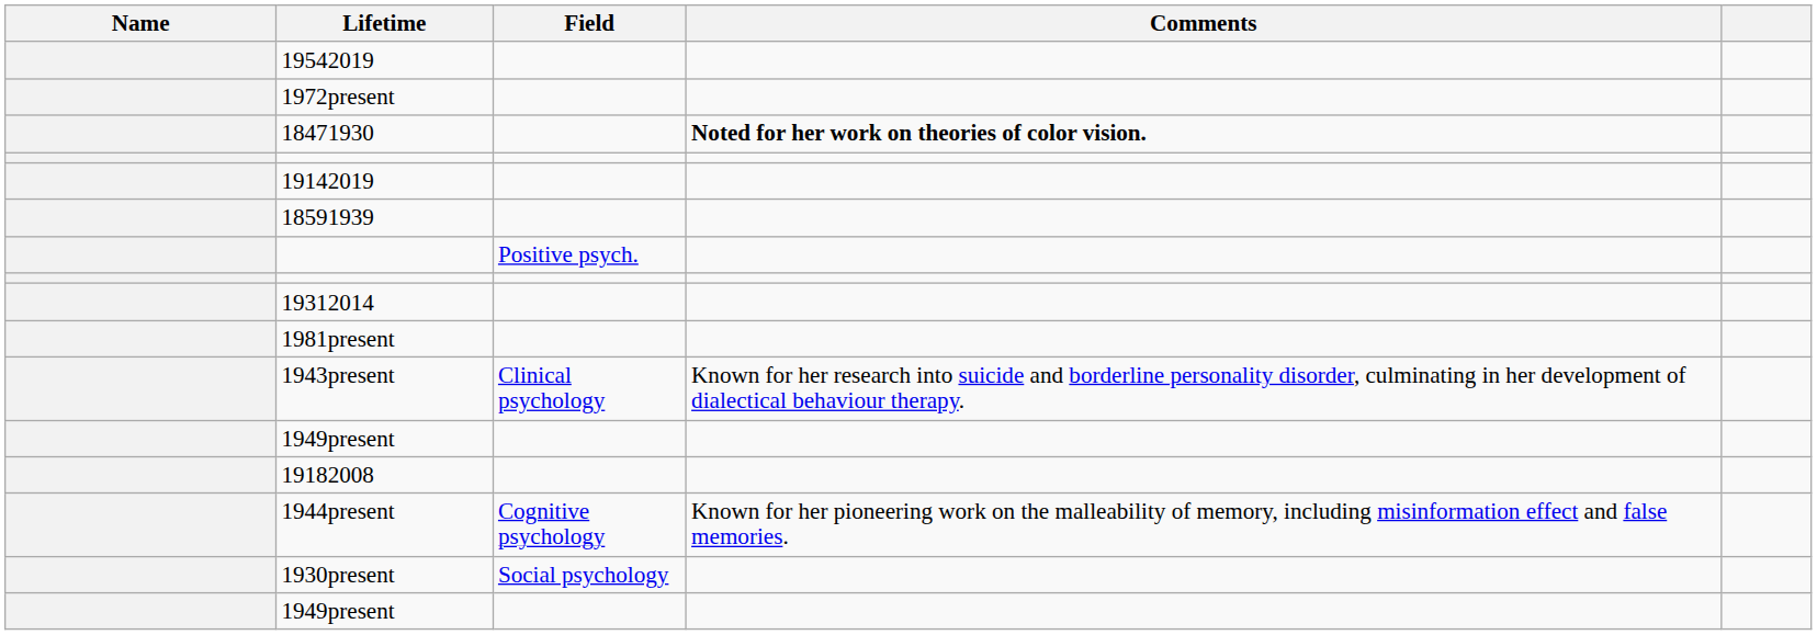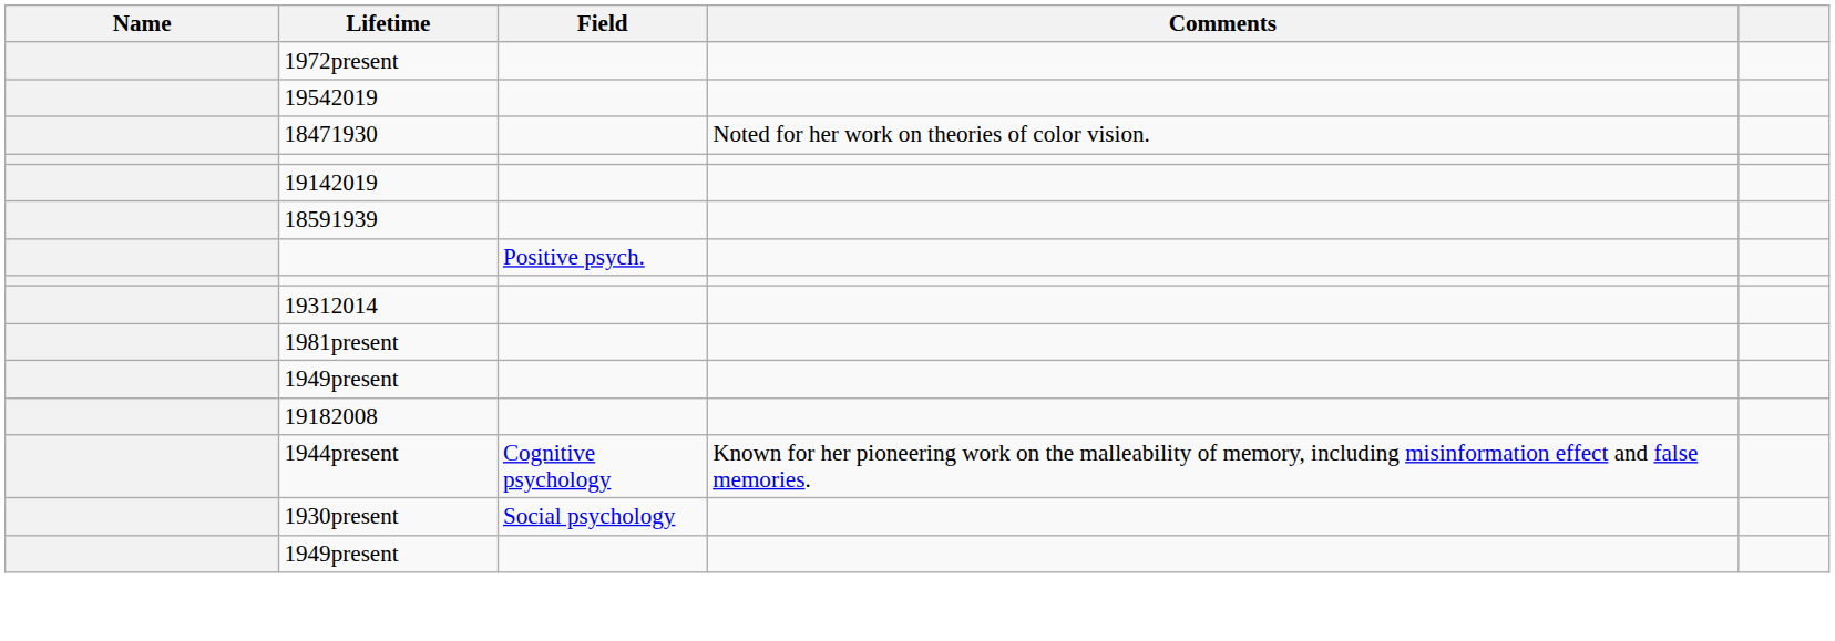 <table class="sortable wikitable plainrowheaders">
 <tr>
 <th width="15%" scope="col">Name</th>
 <th width="12%" scope="col">Lifetime</th>
 <th>Field</th>
 <th>Comments</th>
 <th class="unsortable" width="5%" scope="col"></th>
 </tr>
 <tr style="vertical-align: top;">
 <th scope="row"></th>
-<td>19542019</td>
+<td>1972present</td>
 <td></td>
 <td></td>
 <td align="center"></td>
 </tr>
 <tr style="vertical-align: top;">
 <th scope="row"></th>
-<td>1972present</td>
+<td>19542019</td>
 <td></td>
 <td></td>
 <td align="center"></td>
 </tr>
 <tr style="vertical-align: top;">
 <th scope="row"></th>
 <td>18471930</td>
 <td></td>
-<td><strong>Noted for her work on theories of color vision.</strong></td>
+<td>Noted for her work on theories of color vision.</td>
 <td align="center"></td>
 </tr>
 <tr style="vertical-align: top;">
 <th scope="row"></th>
 <td></td>
 <td></td>
 <td></td>
 <td align="center"></td>
 </tr>
 <tr style="vertical-align: top;">
 <th scope="row"></th>
 <td>19142019</td>
 <td></td>
 <td></td>
 <td align="center"></td>
 </tr>
 <tr style="vertical-align: top;">
 <th scope="row"></th>
 <td>18591939</td>
 <td></td>
 <td></td>
 <td align="center"></td>
 </tr>
 <tr style="vertical-align: top;">
 <th scope="row"></th>
 <td></td>
 <td><a href='#'>Positive psych.</a></td>
 <td></td>
 <td align="center"></td>
 </tr>
 <tr style="vertical-align: top;">
 <th scope="row"></th>
 <td></td>
 <td></td>
 <td></td>
 <td align="center"></td>
 </tr>
 <tr style="vertical-align: top;">
 <th scope="row"></th>
 <td>19312014</td>
 <td></td>
 <td></td>
 <td align="center"></td>
 </tr>
 <tr style="vertical-align: top;">
 <th scope="row"></th>
 <td>1981present</td>
 <td></td>
 <td></td>
 <td align="center"></td>
 </tr>
 <tr style="vertical-align: top;">
 <th scope="row"></th>
-<td>1943present</td>
-<td><a href='#'>Clinical psychology</a></td>
-<td>Known for her research into <a href='#'>suicide</a> and <a href='#'>borderline personality disorder</a>, culminating in her development of <a href='#'>dialectical behaviour therapy</a>.</td>
-<td align="center"></td>
-</tr>
-<tr style="vertical-align: top;">
-<th scope="row"></th>
 <td>1949present</td>
 <td></td>
 <td></td>
 <td align="center"></td>
 </tr>
 <tr style="vertical-align: top;">
 <th scope="row"></th>
 <td>19182008</td>
 <td></td>
 <td></td>
 <td align="center"></td>
 </tr>
 <tr style="vertical-align: top;">
 <th scope="row"></th>
 <td>1944present</td>
 <td><a href='#'>Cognitive psychology</a></td>
 <td>Known for her pioneering work on the malleability of memory, including <a href='#'>misinformation effect</a> and <a href='#'>false memories</a>.</td>
 <td align="center"></td>
 </tr>
 <tr style="vertical-align: top;">
 <th scope="row"></th>
 <td>1930present</td>
 <td><a href='#'>Social psychology</a></td>
 <td></td>
 <td align="center"></td>
 </tr>
 <tr style="vertical-align: top;">
 <th scope="row"></th>
 <td>1949present</td>
 <td></td>
 <td></td>
 <td align="center"></td>
 </tr>
 </table>
